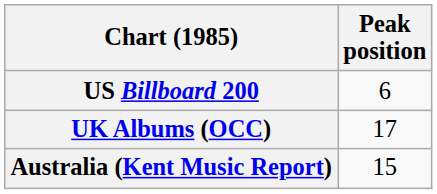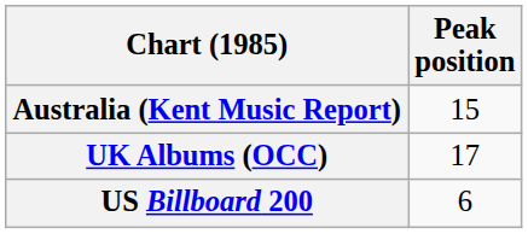 <table class="wikitable sortable plainrowheaders" style="text-align:center">
 <tr>
 <th>Chart (1985)</th>
 <th>Peak<br>position</th>
 </tr>
 <tr>
-<th scope="row">US <a href='#'><em>Billboard</em> 200</a></th>
-<td>6</td>
+<th scope="row">Australia (<a href='#'>Kent Music Report</a>)</th>
+<td>15</td>
 </tr>
 <tr>
 <th scope="row"><a href='#'>UK Albums</a> (<a href='#'>OCC</a>)</th>
 <td>17</td>
 </tr>
 <tr>
-<th scope="row">Australia (<a href='#'>Kent Music Report</a>)</th>
-<td>15</td>
+<th scope="row">US <a href='#'><em>Billboard</em> 200</a></th>
+<td>6</td>
 </tr>
 </table>
